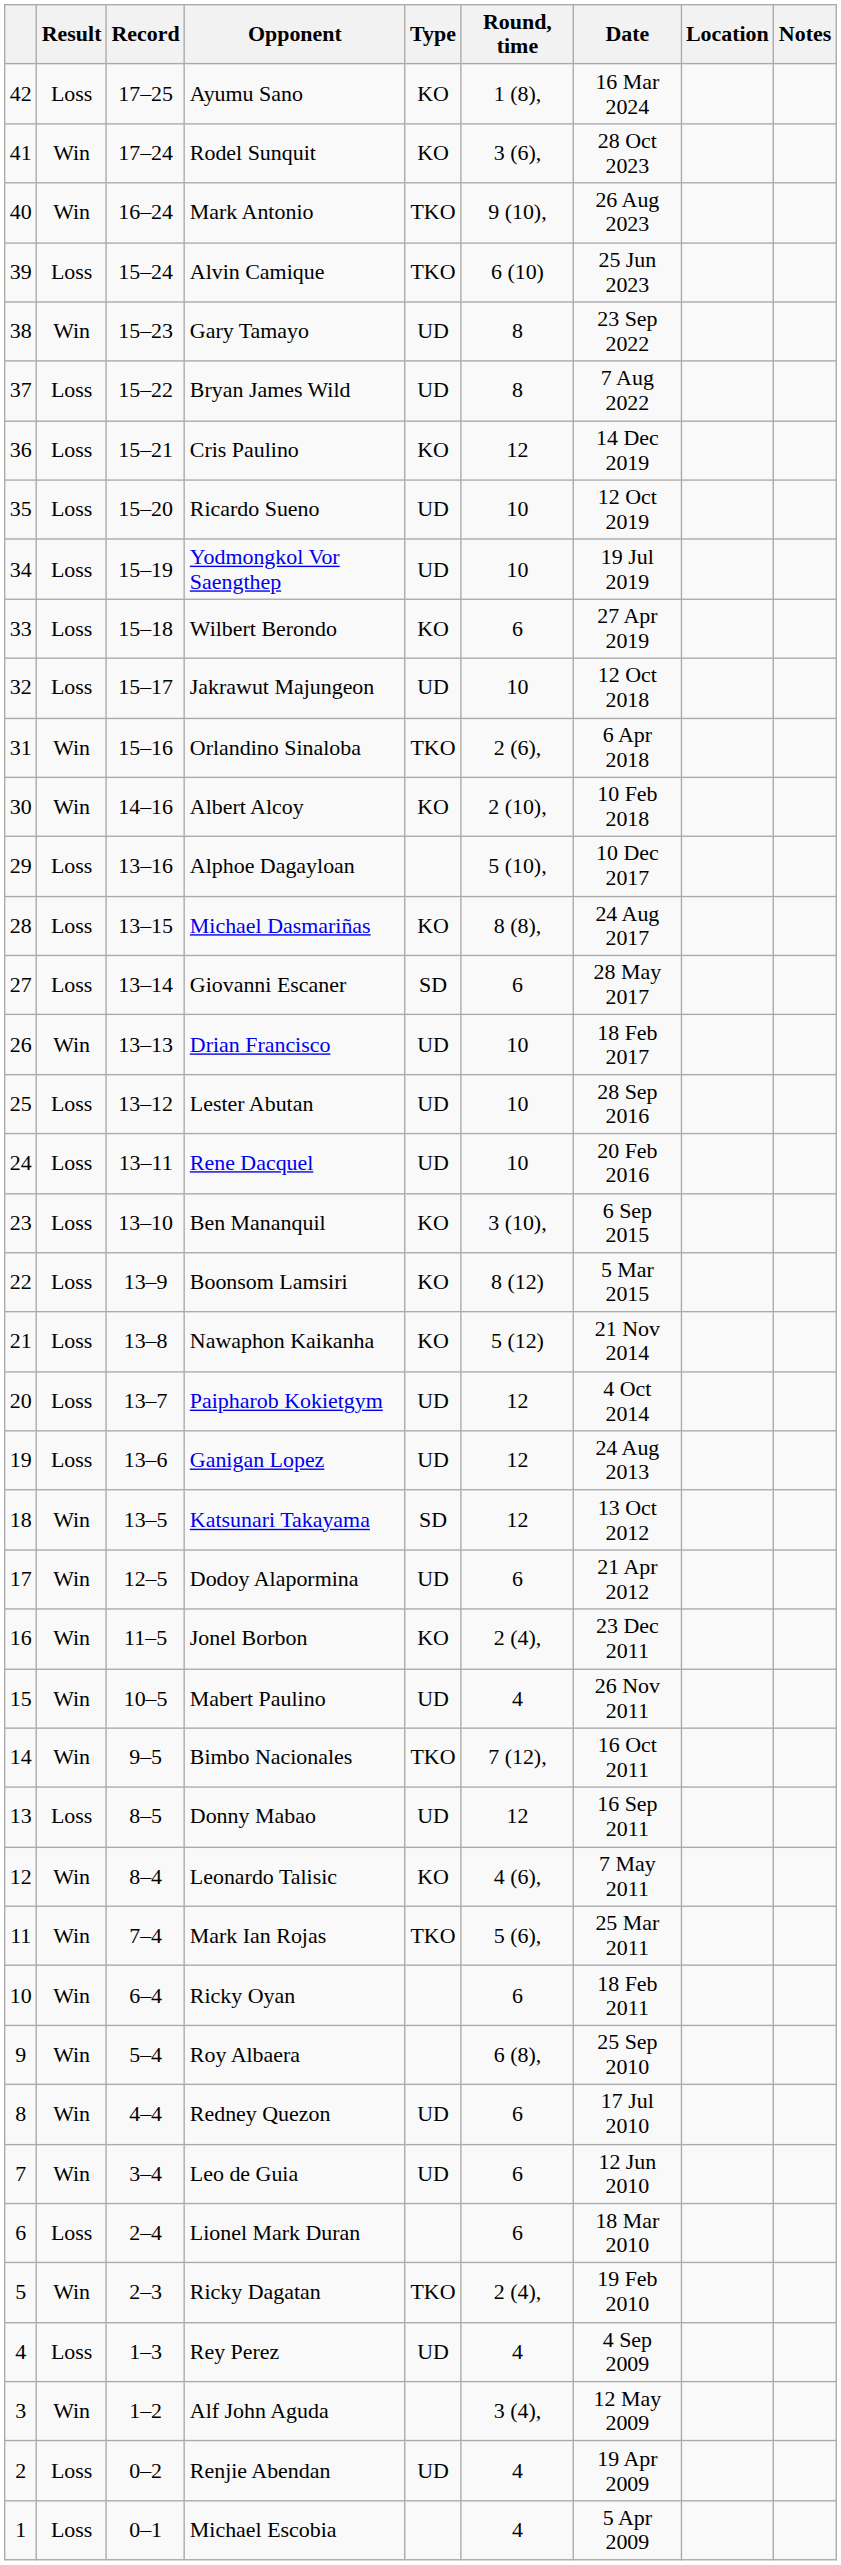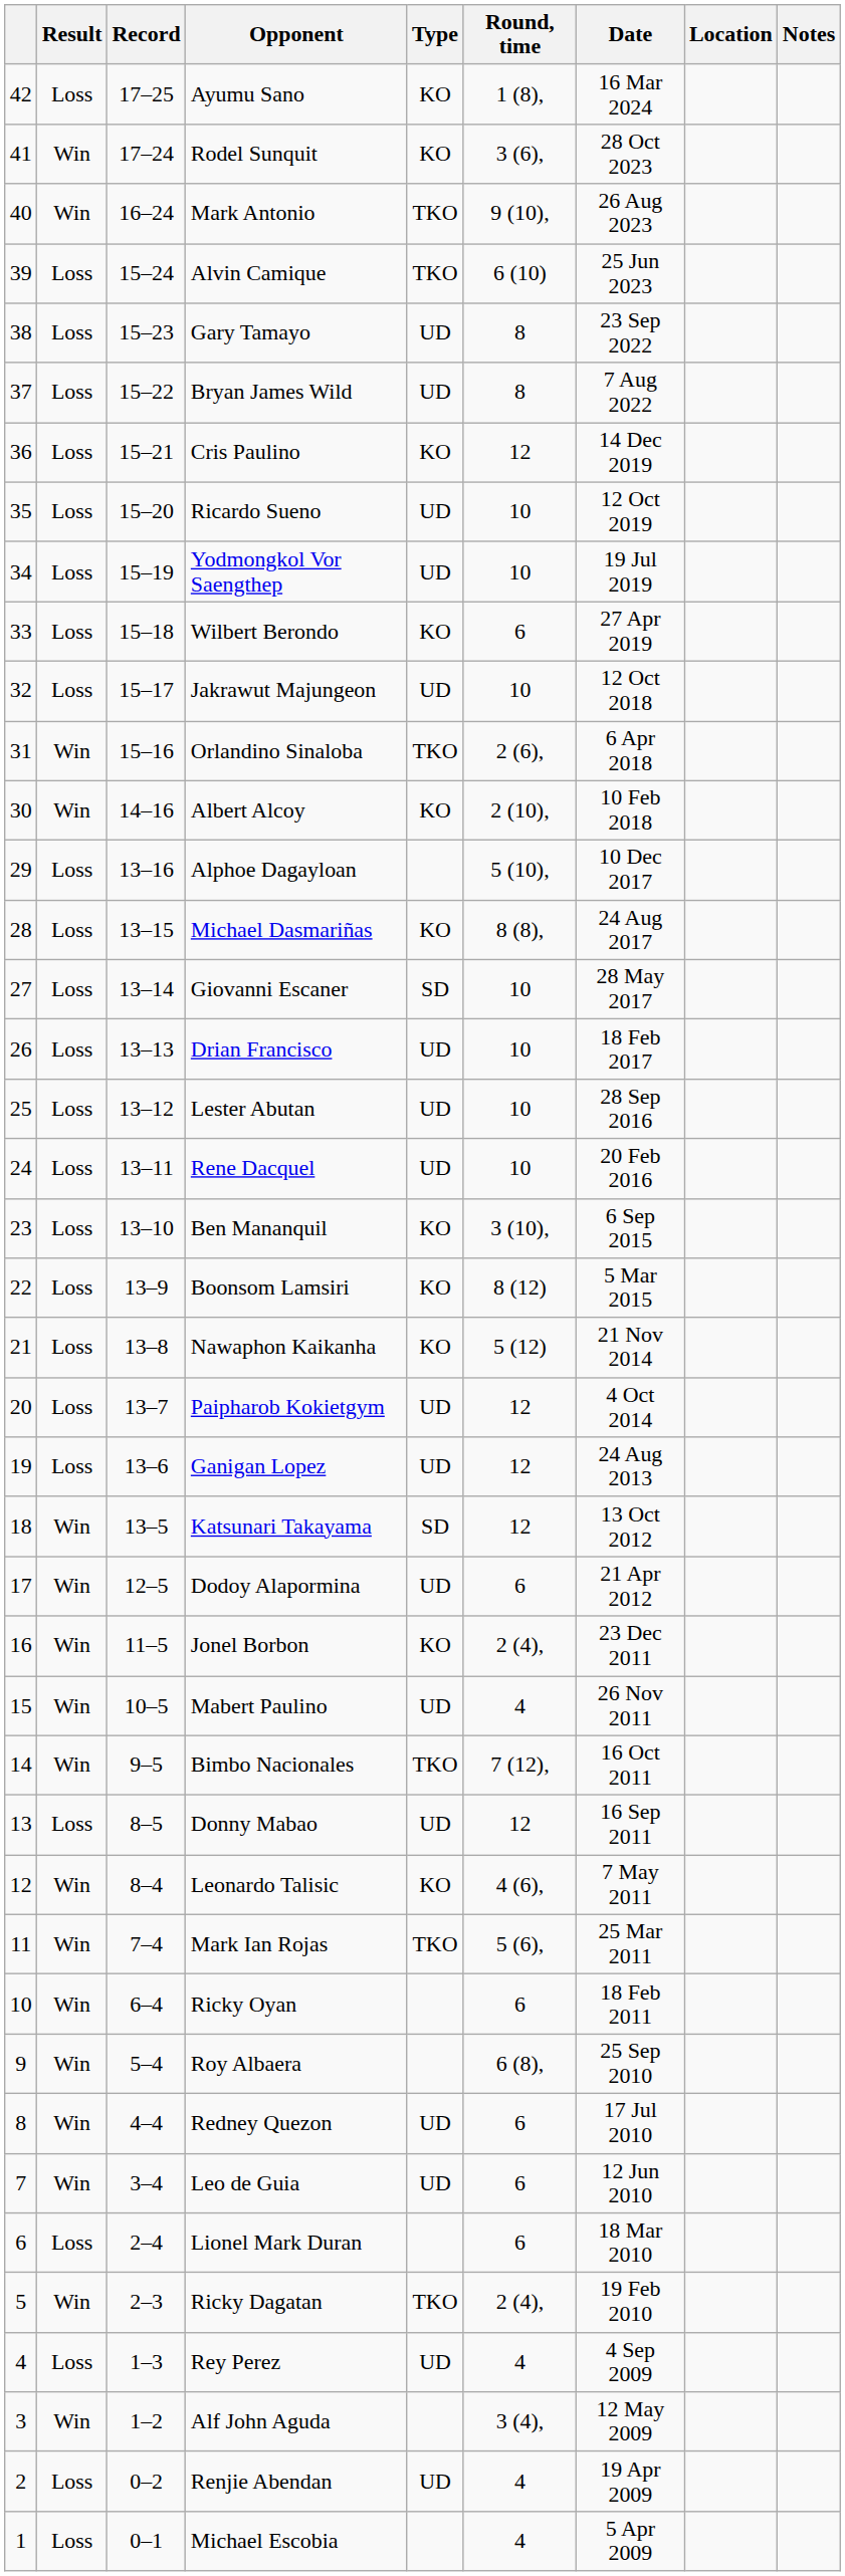 <table class="wikitable" style="text-align:center">
 <tr>
 <th></th>
 <th>Result</th>
 <th>Record</th>
 <th>Opponent</th>
 <th>Type</th>
 <th>Round, time</th>
 <th>Date</th>
 <th>Location</th>
 <th>Notes</th>
 </tr>
 <tr>
 <td>42</td>
 <td>Loss</td>
 <td>17–25</td>
 <td style="text-align:left;"> Ayumu Sano</td>
 <td>KO</td>
 <td>1 (8), </td>
 <td>16 Mar 2024</td>
 <td style="text-align:left;"> </td>
 <td></td>
 </tr>
 <tr>
 <td>41</td>
 <td>Win</td>
 <td>17–24</td>
 <td style="text-align:left;"> Rodel Sunquit</td>
 <td>KO</td>
 <td>3 (6), </td>
 <td>28 Oct 2023</td>
 <td style="text-align:left;"> </td>
 <td></td>
 </tr>
 <tr>
 <td>40</td>
 <td>Win</td>
 <td>16–24</td>
 <td style="text-align:left;"> Mark Antonio</td>
 <td>TKO</td>
 <td>9 (10), </td>
 <td>26 Aug 2023</td>
 <td style="text-align:left;"> </td>
 <td></td>
 </tr>
 <tr>
 <td>39</td>
 <td>Loss</td>
 <td>15–24</td>
 <td style="text-align:left;"> Alvin Camique</td>
 <td>TKO</td>
 <td>6 (10)</td>
 <td>25 Jun 2023</td>
 <td style="text-align:left;"> </td>
 <td></td>
 </tr>
 <tr>
 <td>38</td>
-<td>Win</td>
+<td>Loss</td>
 <td>15–23</td>
 <td style="text-align:left;"> Gary Tamayo</td>
 <td>UD</td>
 <td>8</td>
 <td>23 Sep 2022</td>
 <td style="text-align:left;"> </td>
 <td></td>
 </tr>
 <tr>
 <td>37</td>
 <td>Loss</td>
 <td>15–22</td>
 <td style="text-align:left;"> Bryan James Wild</td>
 <td>UD</td>
 <td>8</td>
 <td>7 Aug 2022</td>
 <td style="text-align:left;"> </td>
 <td></td>
 </tr>
 <tr>
 <td>36</td>
 <td>Loss</td>
 <td>15–21</td>
 <td style="text-align:left;"> Cris Paulino</td>
 <td>KO</td>
 <td>12</td>
 <td>14 Dec 2019</td>
 <td style="text-align:left;"> </td>
 <td style="text-align:left;"></td>
 </tr>
 <tr>
 <td>35</td>
 <td>Loss</td>
 <td>15–20</td>
 <td style="text-align:left;"> Ricardo Sueno</td>
 <td>UD</td>
 <td>10</td>
 <td>12 Oct 2019</td>
 <td style="text-align:left;"> </td>
 <td></td>
 </tr>
 <tr>
 <td>34</td>
 <td>Loss</td>
 <td>15–19</td>
 <td style="text-align:left;"> <a href='#'>Yodmongkol Vor Saengthep</a></td>
 <td>UD</td>
 <td>10</td>
 <td>19 Jul 2019</td>
 <td style="text-align:left;"> </td>
 <td style="text-align:left;"></td>
 </tr>
 <tr>
 <td>33</td>
 <td>Loss</td>
 <td>15–18</td>
 <td style="text-align:left;"> Wilbert Berondo</td>
 <td>KO</td>
 <td>6</td>
 <td>27 Apr 2019</td>
 <td style="text-align:left;"> </td>
 <td></td>
 </tr>
 <tr>
 <td>32</td>
 <td>Loss</td>
 <td>15–17</td>
 <td style="text-align:left;"> Jakrawut Majungeon</td>
 <td>UD</td>
 <td>10</td>
 <td>12 Oct 2018</td>
 <td style="text-align:left;"> </td>
 <td style="text-align:left;"></td>
 </tr>
 <tr>
 <td>31</td>
 <td>Win</td>
 <td>15–16</td>
 <td style="text-align:left;"> Orlandino Sinaloba</td>
 <td>TKO</td>
 <td>2 (6), </td>
 <td>6 Apr 2018</td>
 <td style="text-align:left;"> </td>
 <td></td>
 </tr>
 <tr>
 <td>30</td>
 <td>Win</td>
 <td>14–16</td>
 <td style="text-align:left;"> Albert Alcoy</td>
 <td>KO</td>
 <td>2 (10), </td>
 <td>10 Feb 2018</td>
 <td style="text-align:left;"> </td>
 <td style="text-align:left;"></td>
 </tr>
 <tr>
 <td>29</td>
 <td>Loss</td>
 <td>13–16</td>
 <td style="text-align:left;"> Alphoe Dagayloan</td>
 <td></td>
 <td>5 (10), </td>
 <td>10 Dec 2017</td>
 <td style="text-align:left;"> </td>
 <td style="text-align:left;"></td>
 </tr>
 <tr>
 <td>28</td>
 <td>Loss</td>
 <td>13–15</td>
 <td style="text-align:left;"> <a href='#'>Michael Dasmariñas</a></td>
 <td>KO</td>
 <td>8 (8), </td>
 <td>24 Aug 2017</td>
 <td style="text-align:left;"> </td>
 <td></td>
 </tr>
 <tr>
 <td>27</td>
 <td>Loss</td>
 <td>13–14</td>
 <td style="text-align:left;"> Giovanni Escaner</td>
 <td>SD</td>
-<td>6</td>
+<td>10</td>
 <td>28 May 2017</td>
 <td style="text-align:left;"> </td>
 <td></td>
 </tr>
 <tr>
 <td>26</td>
-<td>Win</td>
+<td>Loss</td>
 <td>13–13</td>
 <td style="text-align:left;"> <a href='#'>Drian Francisco</a></td>
 <td>UD</td>
 <td>10</td>
 <td>18 Feb 2017</td>
 <td style="text-align:left;"> </td>
 <td></td>
 </tr>
 <tr>
 <td>25</td>
 <td>Loss</td>
 <td>13–12</td>
 <td style="text-align:left;"> Lester Abutan</td>
 <td>UD</td>
 <td>10</td>
 <td>28 Sep 2016</td>
 <td style="text-align:left;"> </td>
 <td></td>
 </tr>
 <tr>
 <td>24</td>
 <td>Loss</td>
 <td>13–11</td>
 <td style="text-align:left;"> <a href='#'>Rene Dacquel</a></td>
 <td>UD</td>
 <td>10</td>
 <td>20 Feb 2016</td>
 <td style="text-align:left;"> </td>
 <td></td>
 </tr>
 <tr>
 <td>23</td>
 <td>Loss</td>
 <td>13–10</td>
 <td style="text-align:left;"> Ben Mananquil</td>
 <td>KO</td>
 <td>3 (10), </td>
 <td>6 Sep 2015</td>
 <td style="text-align:left;"> </td>
 <td></td>
 </tr>
 <tr>
 <td>22</td>
 <td>Loss</td>
 <td>13–9</td>
 <td style="text-align:left;"> Boonsom Lamsiri</td>
 <td>KO</td>
 <td>8 (12)</td>
 <td>5 Mar 2015</td>
 <td style="text-align:left;"> </td>
 <td style="text-align:left;"></td>
 </tr>
 <tr>
 <td>21</td>
 <td>Loss</td>
 <td>13–8</td>
 <td style="text-align:left;"> Nawaphon Kaikanha</td>
 <td>KO</td>
 <td>5 (12)</td>
 <td>21 Nov 2014</td>
 <td style="text-align:left;"> </td>
 <td style="text-align:left;"></td>
 </tr>
 <tr>
 <td>20</td>
 <td>Loss</td>
 <td>13–7</td>
 <td style="text-align:left;"> <a href='#'>Paipharob Kokietgym</a></td>
 <td>UD</td>
 <td>12</td>
 <td>4 Oct 2014</td>
 <td style="text-align:left;"> </td>
 <td style="text-align:left;"></td>
 </tr>
 <tr>
 <td>19</td>
 <td>Loss</td>
 <td>13–6</td>
 <td style="text-align:left;"> <a href='#'>Ganigan Lopez</a></td>
 <td>UD</td>
 <td>12</td>
 <td>24 Aug 2013</td>
 <td style="text-align:left;"> </td>
 <td style="text-align:left;"></td>
 </tr>
 <tr>
 <td>18</td>
 <td>Win</td>
 <td>13–5</td>
 <td style="text-align:left;"> <a href='#'>Katsunari Takayama</a></td>
 <td>SD</td>
 <td>12</td>
 <td>13 Oct 2012</td>
 <td style="text-align:left;"> </td>
 <td style="text-align:left;"></td>
 </tr>
 <tr>
 <td>17</td>
 <td>Win</td>
 <td>12–5</td>
 <td style="text-align:left;"> Dodoy Alapormina</td>
 <td>UD</td>
 <td>6</td>
 <td>21 Apr 2012</td>
 <td style="text-align:left;"> </td>
 <td></td>
 </tr>
 <tr>
 <td>16</td>
 <td>Win</td>
 <td>11–5</td>
 <td style="text-align:left;"> Jonel Borbon</td>
 <td>KO</td>
 <td>2 (4), </td>
 <td>23 Dec 2011</td>
 <td style="text-align:left;"> </td>
 <td></td>
 </tr>
 <tr>
 <td>15</td>
 <td>Win</td>
 <td>10–5</td>
 <td style="text-align:left;"> Mabert Paulino</td>
 <td>UD</td>
 <td>4</td>
 <td>26 Nov 2011</td>
 <td style="text-align:left;"> </td>
 <td></td>
 </tr>
 <tr>
 <td>14</td>
 <td>Win</td>
 <td>9–5</td>
 <td style="text-align:left;"> Bimbo Nacionales</td>
 <td>TKO</td>
 <td>7 (12), </td>
 <td>16 Oct 2011</td>
 <td style="text-align:left;"> </td>
 <td style="text-align:left;"></td>
 </tr>
 <tr>
 <td>13</td>
 <td>Loss</td>
 <td>8–5</td>
 <td style="text-align:left;"> Donny Mabao</td>
 <td>UD</td>
 <td>12</td>
 <td>16 Sep 2011</td>
 <td style="text-align:left;"> </td>
 <td style="text-align:left;"></td>
 </tr>
 <tr>
 <td>12</td>
 <td>Win</td>
 <td>8–4</td>
 <td style="text-align:left;"> Leonardo Talisic</td>
 <td>KO</td>
 <td>4 (6), </td>
 <td>7 May 2011</td>
 <td style="text-align:left;"> </td>
 <td></td>
 </tr>
 <tr>
 <td>11</td>
 <td>Win</td>
 <td>7–4</td>
 <td style="text-align:left;"> Mark Ian Rojas</td>
 <td>TKO</td>
 <td>5 (6), </td>
 <td>25 Mar 2011</td>
 <td style="text-align:left;"> </td>
 <td></td>
 </tr>
 <tr>
 <td>10</td>
 <td>Win</td>
 <td>6–4</td>
 <td style="text-align:left;"> Ricky Oyan</td>
 <td></td>
 <td>6</td>
 <td>18 Feb 2011</td>
 <td style="text-align:left;"> </td>
 <td></td>
 </tr>
 <tr>
 <td>9</td>
 <td>Win</td>
 <td>5–4</td>
 <td style="text-align:left;"> Roy Albaera</td>
 <td></td>
 <td>6 (8), </td>
 <td>25 Sep 2010</td>
 <td style="text-align:left;"> </td>
 <td></td>
 </tr>
 <tr>
 <td>8</td>
 <td>Win</td>
 <td>4–4</td>
 <td style="text-align:left;"> Redney Quezon</td>
 <td>UD</td>
 <td>6</td>
 <td>17 Jul 2010</td>
 <td style="text-align:left;"> </td>
 <td></td>
 </tr>
 <tr>
 <td>7</td>
 <td>Win</td>
 <td>3–4</td>
 <td style="text-align:left;"> Leo de Guia</td>
 <td>UD</td>
 <td>6</td>
 <td>12 Jun 2010</td>
 <td style="text-align:left;"> </td>
 <td></td>
 </tr>
 <tr>
 <td>6</td>
 <td>Loss</td>
 <td>2–4</td>
 <td style="text-align:left;"> Lionel Mark Duran</td>
 <td></td>
 <td>6</td>
 <td>18 Mar 2010</td>
 <td style="text-align:left;"> </td>
 <td></td>
 </tr>
 <tr>
 <td>5</td>
 <td>Win</td>
 <td>2–3</td>
 <td style="text-align:left;"> Ricky Dagatan</td>
 <td>TKO</td>
 <td>2 (4), </td>
 <td>19 Feb 2010</td>
 <td style="text-align:left;"> </td>
 <td></td>
 </tr>
 <tr>
 <td>4</td>
 <td>Loss</td>
 <td>1–3</td>
 <td style="text-align:left;"> Rey Perez</td>
 <td>UD</td>
 <td>4</td>
 <td>4 Sep 2009</td>
 <td style="text-align:left;"> </td>
 <td></td>
 </tr>
 <tr>
 <td>3</td>
 <td>Win</td>
 <td>1–2</td>
 <td style="text-align:left;"> Alf John Aguda</td>
 <td></td>
 <td>3 (4), </td>
 <td>12 May 2009</td>
 <td style="text-align:left;"> </td>
 <td></td>
 </tr>
 <tr>
 <td>2</td>
 <td>Loss</td>
 <td>0–2</td>
 <td style="text-align:left;"> Renjie Abendan</td>
 <td>UD</td>
 <td>4</td>
 <td>19 Apr 2009</td>
 <td style="text-align:left;"> </td>
 <td></td>
 </tr>
 <tr>
 <td>1</td>
 <td>Loss</td>
 <td>0–1</td>
 <td style="text-align:left;"> Michael Escobia</td>
 <td></td>
 <td>4</td>
 <td>5 Apr 2009</td>
 <td style="text-align:left;"> </td>
 <td></td>
 </tr>
 </table>
